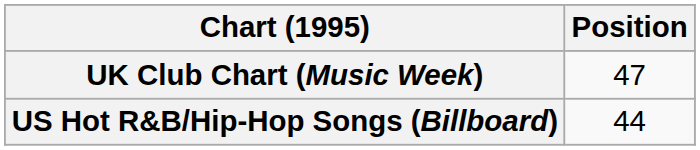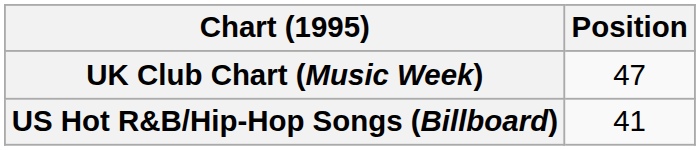 <table class="wikitable plainrowheaders" style="text-align:center">
 <tr>
 <th>Chart (1995)</th>
 <th>Position</th>
 </tr>
 <tr>
 <th scope="row">UK Club Chart (<em>Music Week</em>)</th>
 <td style="text-align:center;">47</td>
 </tr>
 <tr>
 <th scope="row">US Hot R&B/Hip-Hop Songs (<em>Billboard</em>)</th>
-<td style="text-align:center;">44</td>
+<td style="text-align:center;">41</td>
 </tr>
 </table>
